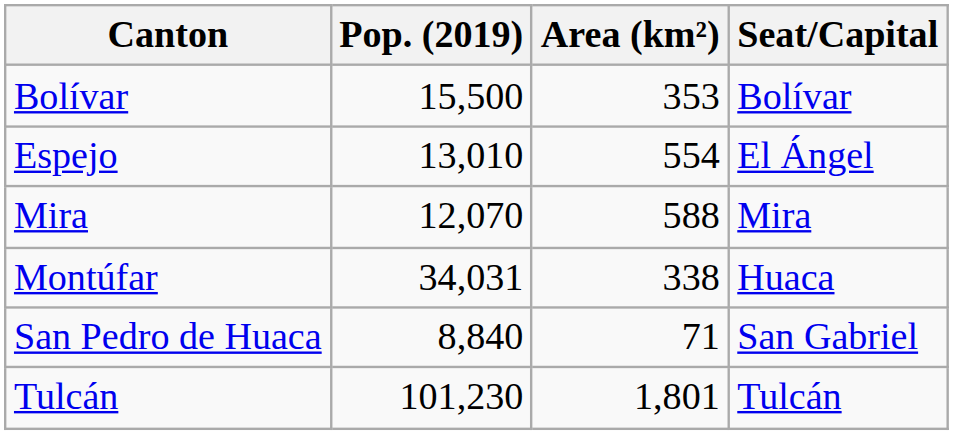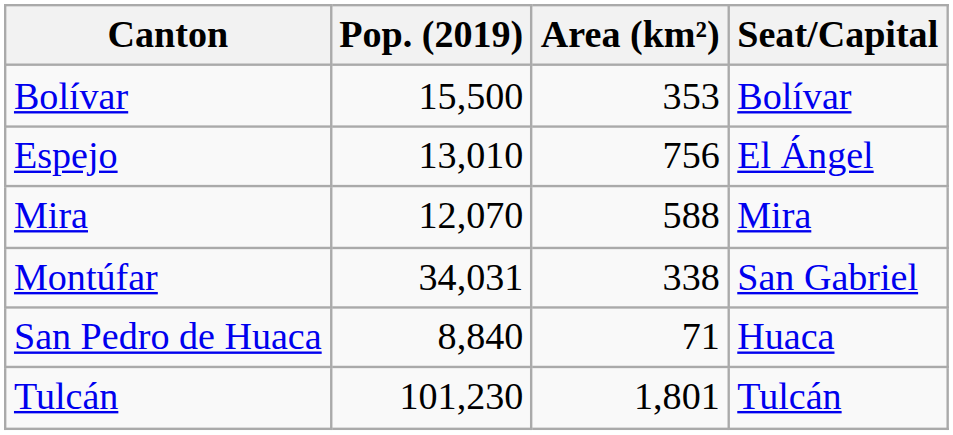 <table class="wikitable sortable">
 <tr>
 <th>Canton</th>
 <th>Pop. (2019)</th>
 <th>Area (km²)</th>
 <th>Seat/Capital</th>
 </tr>
 <tr>
 <td><a href='#'>Bolívar</a></td>
 <td align=right>15,500</td>
 <td align="right">353</td>
 <td><a href='#'>Bolívar</a></td>
 </tr>
 <tr>
 <td><a href='#'>Espejo</a></td>
 <td align=right>13,010</td>
-<td align="right">554</td>
+<td align="right">756</td>
 <td><a href='#'>El Ángel</a></td>
 </tr>
 <tr>
 <td><a href='#'>Mira</a></td>
 <td align=right>12,070</td>
 <td align="right">588</td>
 <td><a href='#'>Mira</a></td>
 </tr>
 <tr>
 <td><a href='#'>Montúfar</a></td>
 <td align=right>34,031</td>
 <td align="right">338</td>
-<td><a href='#'>Huaca</a></td>
+<td><a href='#'>San Gabriel</a></td>
 </tr>
 <tr>
 <td><a href='#'>San Pedro de Huaca</a></td>
 <td align=right>8,840</td>
 <td align="right">71</td>
-<td><a href='#'>San Gabriel</a></td>
+<td><a href='#'>Huaca</a></td>
 </tr>
 <tr>
 <td><a href='#'>Tulcán</a></td>
 <td align=right>101,230</td>
 <td align="right">1,801</td>
 <td><a href='#'>Tulcán</a></td>
 </tr>
 </table>
